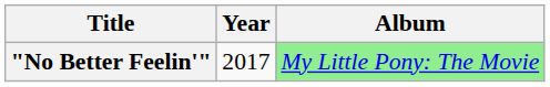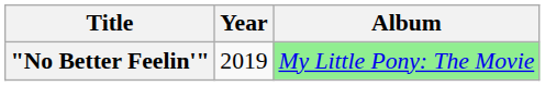 <table class="wikitable plainrowheaders" style="text-align:center;" border="1">
 <tr>
 <th scope="col" colspan="1">Title</th>
 <th scope="col" colspan="1">Year</th>
 <th scope="col" colspan="1">Album</th>
 </tr>
 <tr>
 <th scope="row">"No Better Feelin'"</th>
-<td>2017</td>
+<td>2019</td>
 <td style="background: lightgreen;"><em><a href='#'>My Little Pony: The Movie</a></em></td>
 </tr>
 </table>
